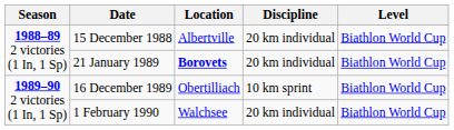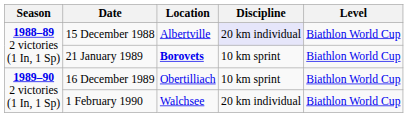 <table class="wikitable">
 <tr>
 <th>Season</th>
 <th>Date</th>
 <th>Location</th>
 <th>Discipline</th>
 <th>Level</th>
 </tr>
 <tr>
 <td rowspan="2" style="text-align:center;"><strong><a href='#'>1988–89</a></strong> <br> 2 victories <br> (1 In, 1 Sp)</td>
 <td>15 December 1988</td>
 <td> <a href='#'>Albertville</a></td>
-<td>20 km individual</td>
+<td style="background: lavender;">20 km individual</td>
 <td><a href='#'>Biathlon World Cup</a></td>
 </tr>
 <tr>
 <td>21 January 1989</td>
 <td><strong> <a href='#'>Borovets</a></strong></td>
-<td>20 km individual</td>
+<td>10 km sprint</td>
 <td><a href='#'>Biathlon World Cup</a></td>
 </tr>
 <tr>
 <td rowspan="2" style="text-align:center;"><strong><a href='#'>1989–90</a></strong> <br> 2 victories <br> (1 In, 1 Sp)</td>
 <td>16 December 1989</td>
 <td> <a href='#'>Obertilliach</a></td>
 <td>10 km sprint</td>
 <td><a href='#'>Biathlon World Cup</a></td>
 </tr>
 <tr>
 <td>1 February 1990</td>
 <td> <a href='#'>Walchsee</a></td>
 <td>20 km individual</td>
 <td><a href='#'>Biathlon World Cup</a></td>
 </tr>
 </table>
